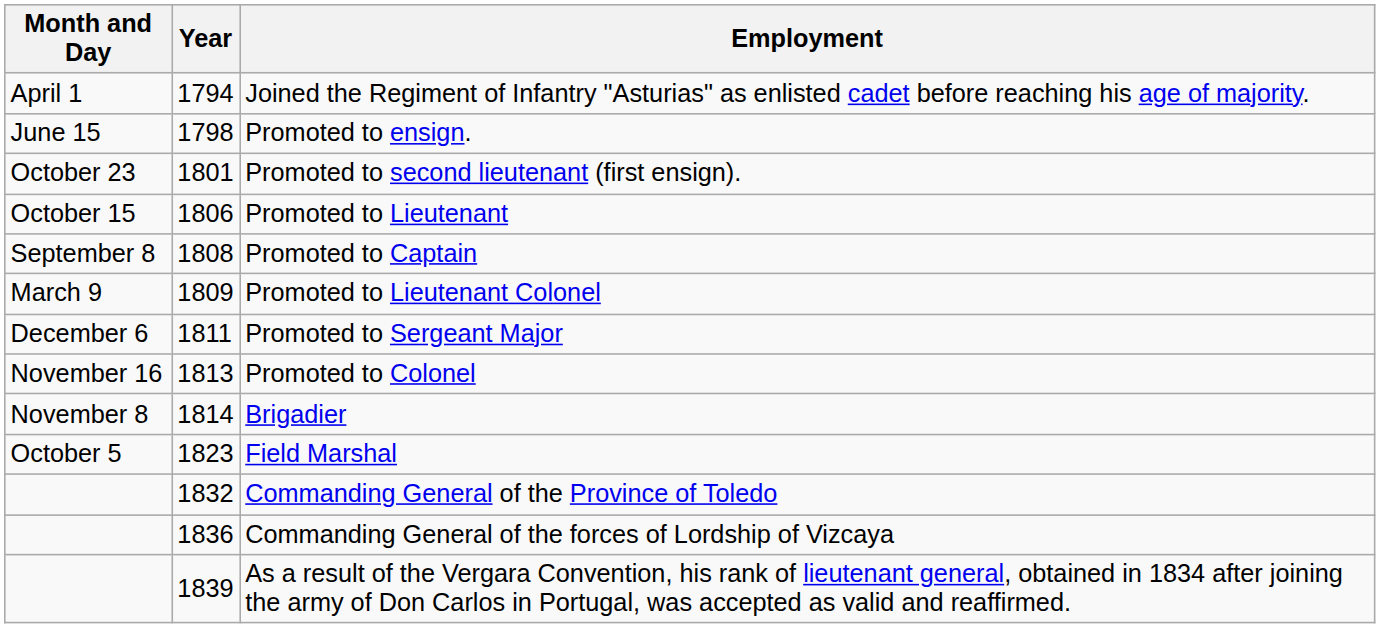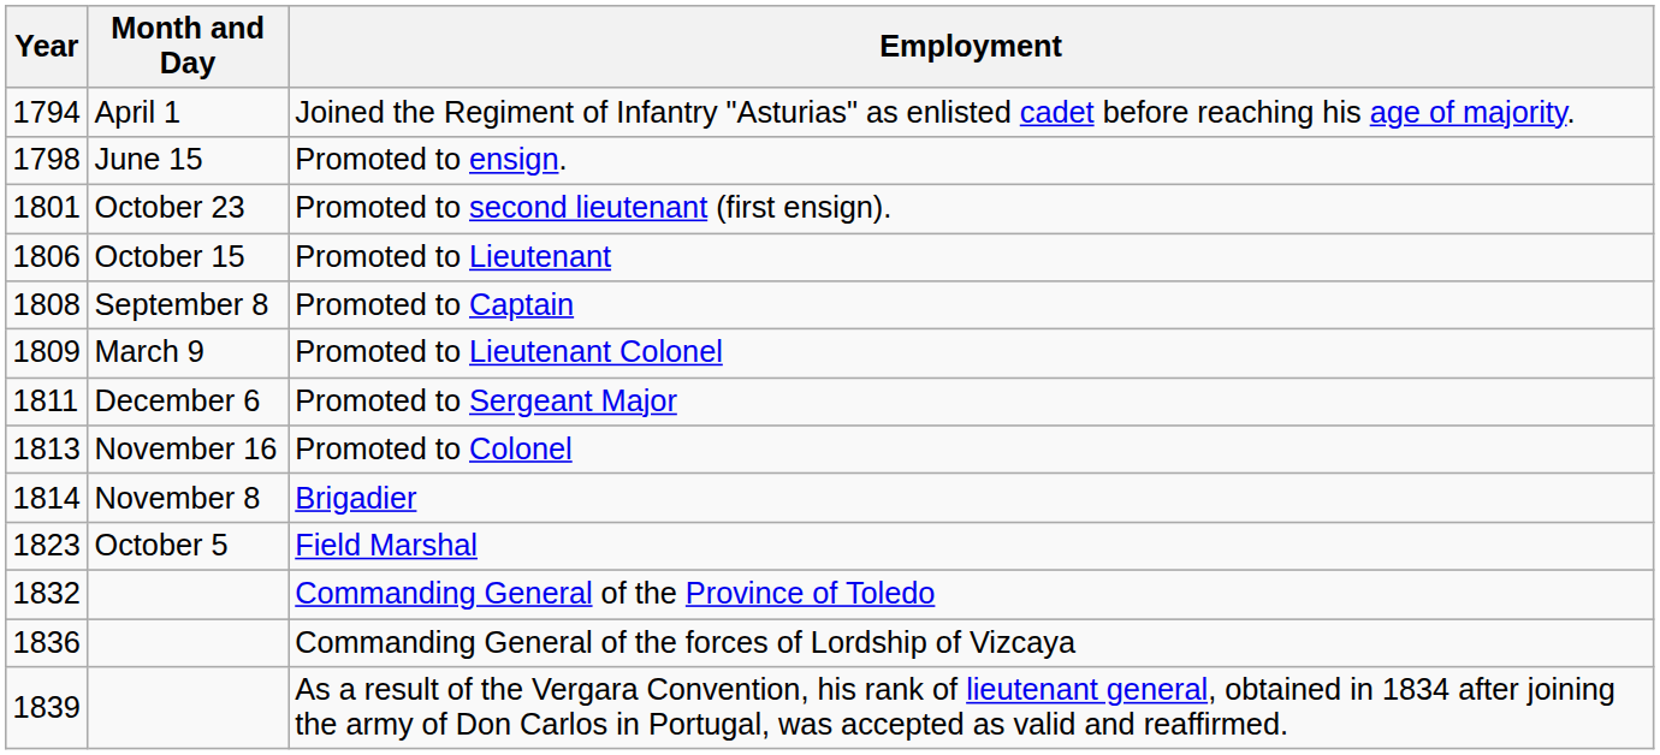 <table class="wikitable">
 <tr>
+<th>Year</th>
 <th>Month and Day</th>
-<th>Year</th>
 <th>Employment</th>
 </tr>
 <tr>
+<td>1794</td>
 <td>April 1</td>
-<td>1794</td>
 <td>Joined the Regiment of Infantry "Asturias" as enlisted <a href='#'>cadet</a> before reaching his <a href='#'>age of majority</a>.</td>
 </tr>
 <tr>
+<td>1798</td>
 <td>June 15</td>
-<td>1798</td>
 <td>Promoted to <a href='#'>ensign</a>.</td>
 </tr>
 <tr>
+<td>1801</td>
 <td>October 23</td>
-<td>1801</td>
 <td>Promoted to <a href='#'>second lieutenant</a> (first ensign).</td>
 </tr>
 <tr>
+<td>1806</td>
 <td>October 15</td>
-<td>1806</td>
 <td>Promoted to <a href='#'>Lieutenant</a></td>
 </tr>
 <tr>
+<td>1808</td>
 <td>September 8</td>
-<td>1808</td>
 <td>Promoted to <a href='#'>Captain</a></td>
 </tr>
 <tr>
+<td>1809</td>
 <td>March 9</td>
-<td>1809</td>
 <td>Promoted to <a href='#'>Lieutenant Colonel</a></td>
 </tr>
 <tr>
+<td>1811</td>
 <td>December 6</td>
-<td>1811</td>
 <td>Promoted to <a href='#'>Sergeant Major</a></td>
 </tr>
 <tr>
+<td>1813</td>
 <td>November 16</td>
-<td>1813</td>
 <td>Promoted to <a href='#'>Colonel</a></td>
 </tr>
 <tr>
+<td>1814</td>
 <td>November 8</td>
-<td>1814</td>
 <td><a href='#'>Brigadier</a></td>
 </tr>
 <tr>
+<td>1823</td>
 <td>October 5</td>
-<td>1823</td>
 <td><a href='#'>Field Marshal</a></td>
 </tr>
 <tr>
+<td>1832</td>
 <td></td>
-<td>1832</td>
 <td><a href='#'>Commanding General</a> of the <a href='#'>Province of Toledo</a></td>
 </tr>
 <tr>
+<td>1836</td>
 <td></td>
-<td>1836</td>
 <td>Commanding General of the forces of Lordship of Vizcaya</td>
 </tr>
 <tr>
+<td>1839</td>
 <td></td>
-<td>1839</td>
 <td>As a result of the Vergara Convention, his rank of <a href='#'>lieutenant general</a>, obtained in 1834 after joining the army of Don Carlos in Portugal, was accepted as valid and reaffirmed.</td>
 </tr>
 </table>
